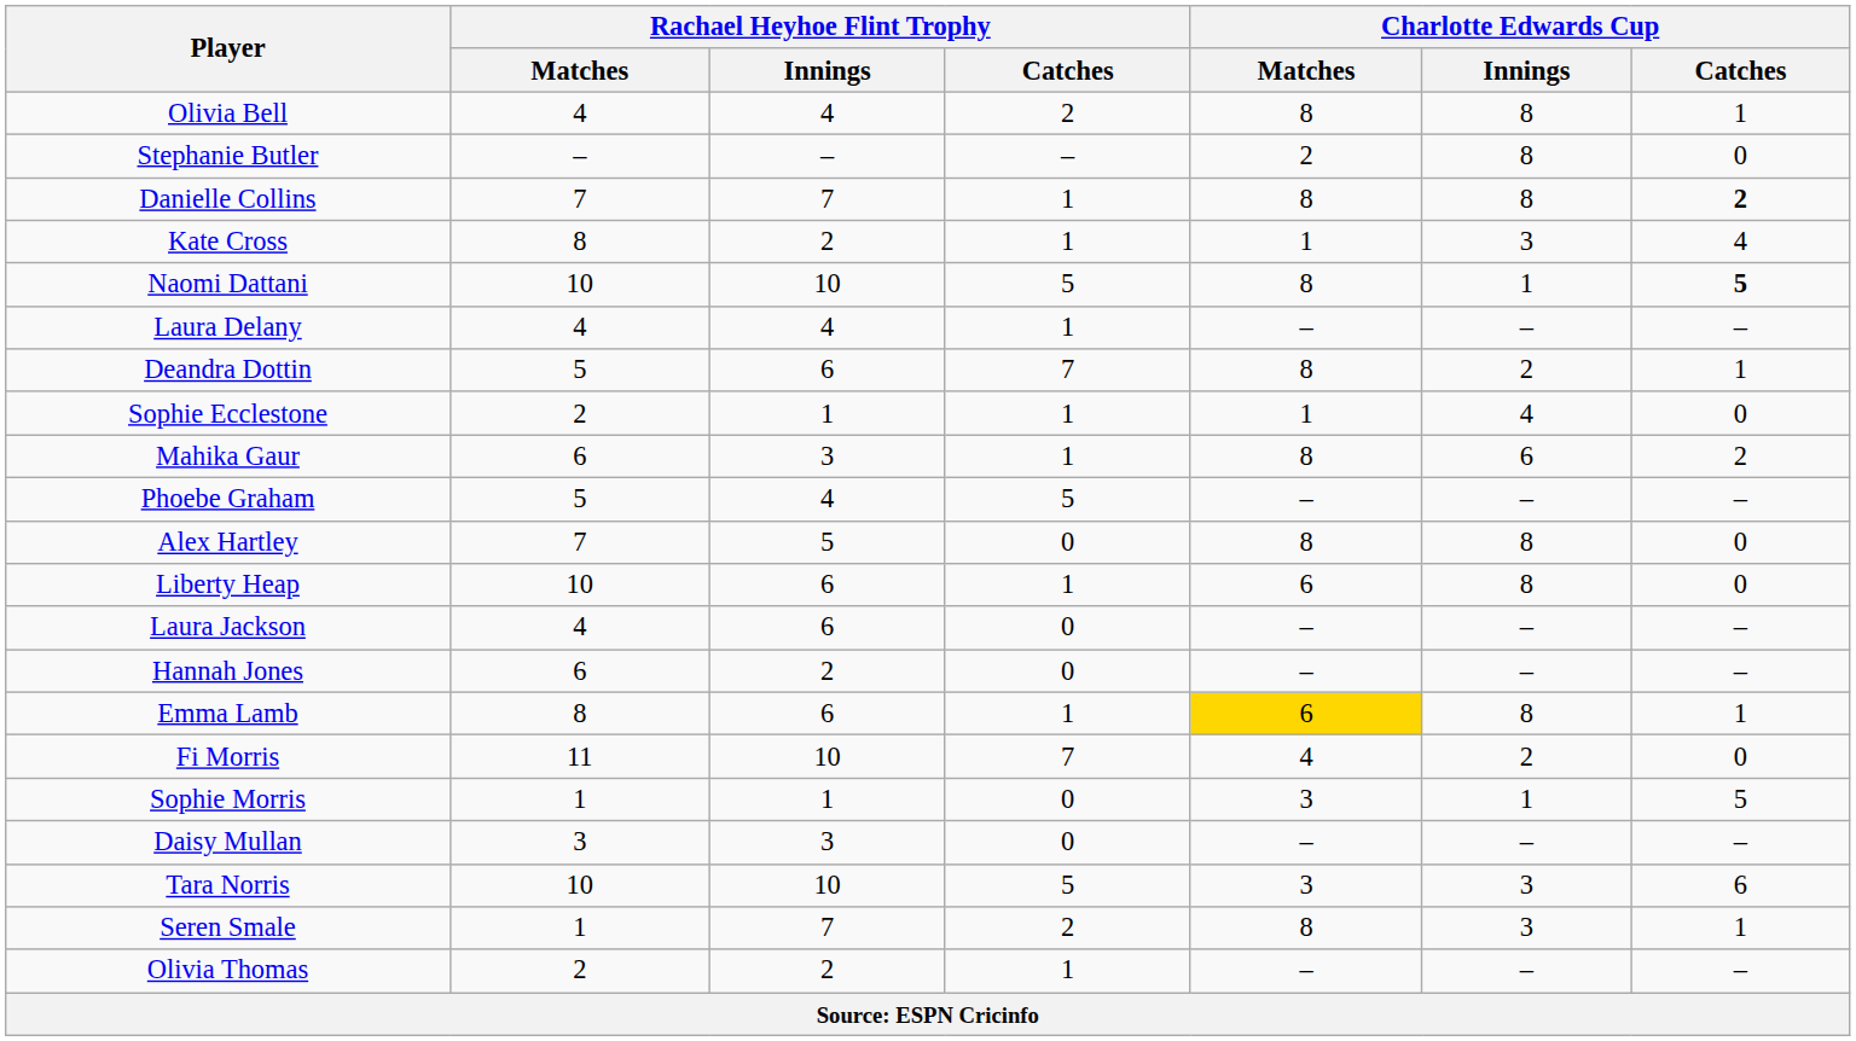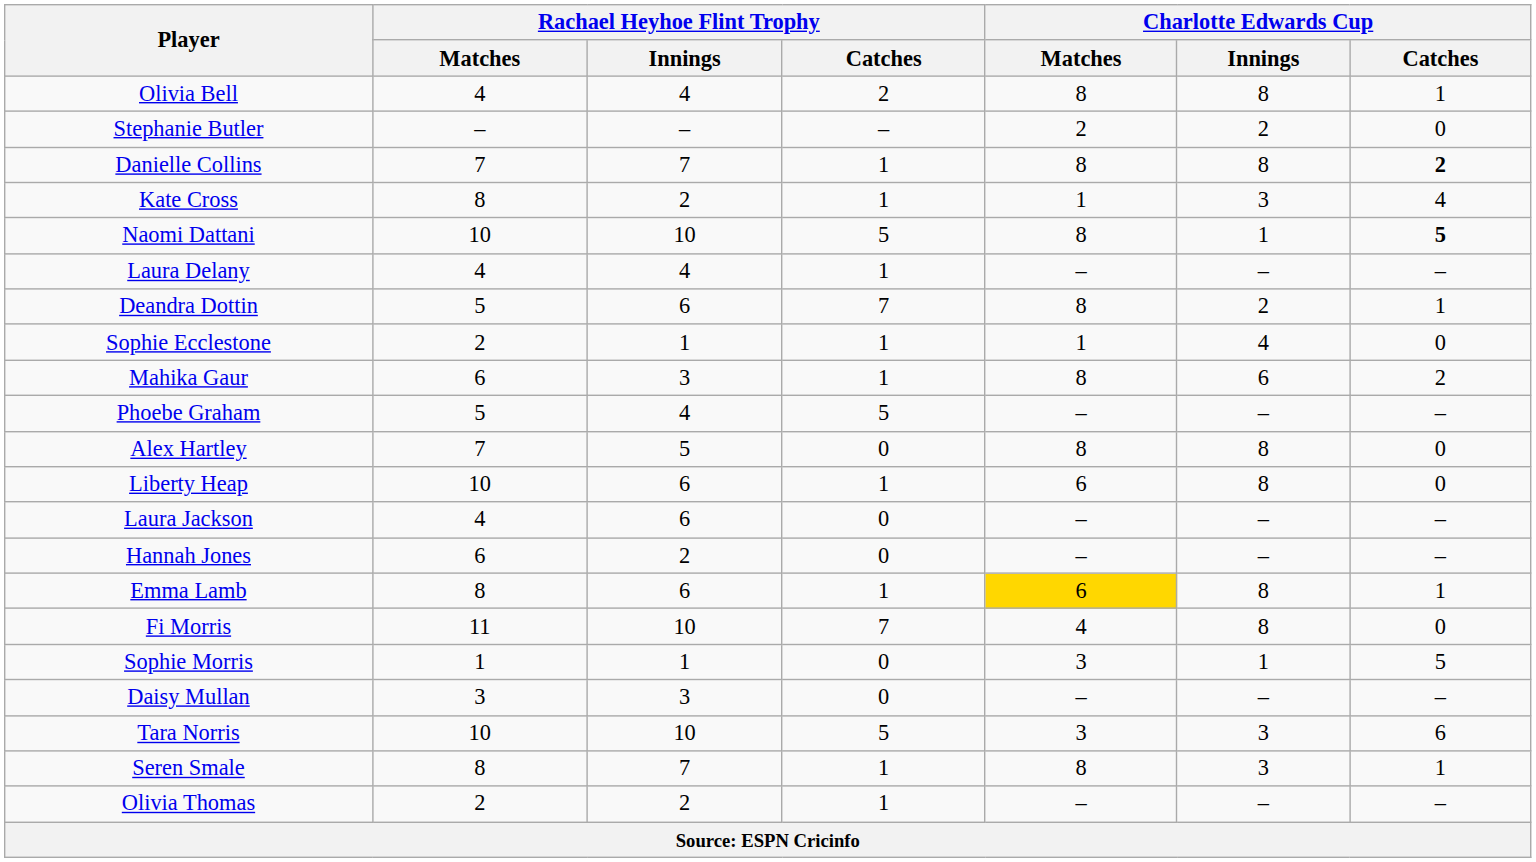 <table class="wikitable" style="text-align:center; width:55%;">
 <tr>
 <th rowspan=2>Player</th>
 <th colspan=3><a href='#'>Rachael Heyhoe Flint Trophy</a></th>
 <th colspan=3><a href='#'>Charlotte Edwards Cup</a></th>
 </tr>
 <tr>
 <th>Matches</th>
 <th>Innings</th>
 <th>Catches</th>
 <th>Matches</th>
 <th>Innings</th>
 <th>Catches</th>
 </tr>
 <tr>
 <td><a href='#'>Olivia Bell</a></td>
 <td>4</td>
 <td>4</td>
 <td>2</td>
 <td>8</td>
 <td>8</td>
 <td>1</td>
 </tr>
 <tr>
 <td><a href='#'>Stephanie Butler</a></td>
 <td>–</td>
 <td>–</td>
 <td>–</td>
 <td>2</td>
-<td>8</td>
+<td>2</td>
 <td>0</td>
 </tr>
 <tr>
 <td><a href='#'>Danielle Collins</a></td>
 <td>7</td>
 <td>7</td>
 <td>1</td>
 <td>8</td>
 <td>8</td>
 <td><strong>2</strong></td>
 </tr>
 <tr>
 <td><a href='#'>Kate Cross</a></td>
 <td>8</td>
 <td>2</td>
 <td>1</td>
 <td>1</td>
 <td>3</td>
 <td>4</td>
 </tr>
 <tr>
 <td><a href='#'>Naomi Dattani</a></td>
 <td>10</td>
 <td>10</td>
 <td>5</td>
 <td>8</td>
 <td>1</td>
 <td><strong>5</strong></td>
 </tr>
 <tr>
 <td><a href='#'>Laura Delany</a></td>
 <td>4</td>
 <td>4</td>
 <td>1</td>
 <td>–</td>
 <td>–</td>
 <td>–</td>
 </tr>
 <tr>
 <td><a href='#'>Deandra Dottin</a></td>
 <td>5</td>
 <td>6</td>
 <td>7</td>
 <td>8</td>
 <td>2</td>
 <td>1</td>
 </tr>
 <tr>
 <td><a href='#'>Sophie Ecclestone</a></td>
 <td>2</td>
 <td>1</td>
 <td>1</td>
 <td>1</td>
 <td>4</td>
 <td>0</td>
 </tr>
 <tr>
 <td><a href='#'>Mahika Gaur</a></td>
 <td>6</td>
 <td>3</td>
 <td>1</td>
 <td>8</td>
 <td>6</td>
 <td>2</td>
 </tr>
 <tr>
 <td><a href='#'>Phoebe Graham</a></td>
 <td>5</td>
 <td>4</td>
 <td>5</td>
 <td>–</td>
 <td>–</td>
 <td>–</td>
 </tr>
 <tr>
 <td><a href='#'>Alex Hartley</a></td>
 <td>7</td>
 <td>5</td>
 <td>0</td>
 <td>8</td>
 <td>8</td>
 <td>0</td>
 </tr>
 <tr>
 <td><a href='#'>Liberty Heap</a></td>
 <td>10</td>
 <td>6</td>
 <td>1</td>
 <td>6</td>
 <td>8</td>
 <td>0</td>
 </tr>
 <tr>
 <td><a href='#'>Laura Jackson</a></td>
 <td>4</td>
 <td>6</td>
 <td>0</td>
 <td>–</td>
 <td>–</td>
 <td>–</td>
 </tr>
 <tr>
 <td><a href='#'>Hannah Jones</a></td>
 <td>6</td>
 <td>2</td>
 <td>0</td>
 <td>–</td>
 <td>–</td>
 <td>–</td>
 </tr>
 <tr>
 <td><a href='#'>Emma Lamb</a></td>
 <td>8</td>
 <td>6</td>
 <td>1</td>
 <td style="background: gold;">6</td>
 <td>8</td>
 <td>1</td>
 </tr>
 <tr>
 <td><a href='#'>Fi Morris</a></td>
 <td>11</td>
 <td>10</td>
 <td>7</td>
 <td>4</td>
-<td>2</td>
+<td>8</td>
 <td>0</td>
 </tr>
 <tr>
 <td><a href='#'>Sophie Morris</a></td>
 <td>1</td>
 <td>1</td>
 <td>0</td>
 <td>3</td>
 <td>1</td>
 <td>5</td>
 </tr>
 <tr>
 <td><a href='#'>Daisy Mullan</a></td>
 <td>3</td>
 <td>3</td>
 <td>0</td>
 <td>–</td>
 <td>–</td>
 <td>–</td>
 </tr>
 <tr>
 <td><a href='#'>Tara Norris</a></td>
 <td>10</td>
 <td>10</td>
 <td>5</td>
 <td>3</td>
 <td>3</td>
 <td>6</td>
 </tr>
 <tr>
 <td><a href='#'>Seren Smale</a></td>
+<td>8</td>
+<td>7</td>
 <td>1</td>
-<td>7</td>
-<td>2</td>
 <td>8</td>
 <td>3</td>
 <td>1</td>
 </tr>
 <tr>
 <td><a href='#'>Olivia Thomas</a></td>
 <td>2</td>
 <td>2</td>
 <td>1</td>
 <td>–</td>
 <td>–</td>
 <td>–</td>
 </tr>
 <tr>
 <th colspan="7"><small>Source: ESPN Cricinfo</small></th>
 </tr>
 </table>
